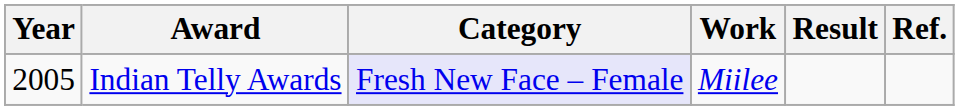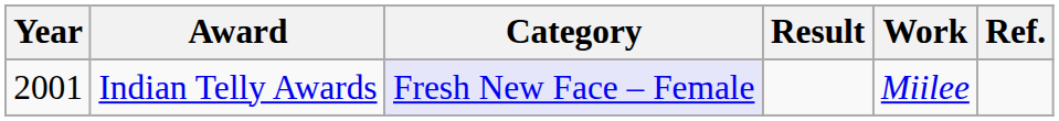 <table class="wikitable">
 <tr>
 <th>Year</th>
 <th>Award</th>
 <th>Category</th>
+<th>Result</th>
 <th>Work</th>
-<th>Result</th>
 <th>Ref.</th>
 </tr>
 <tr>
-<td>2005</td>
+<td>2001</td>
 <td><a href='#'>Indian Telly Awards</a></td>
 <td style="background: lavender;"><a href='#'>Fresh New Face – Female</a></td>
+<td></td>
 <td><em><a href='#'>Miilee</a></em></td>
-<td></td>
 <td></td>
 </tr>
 </table>
